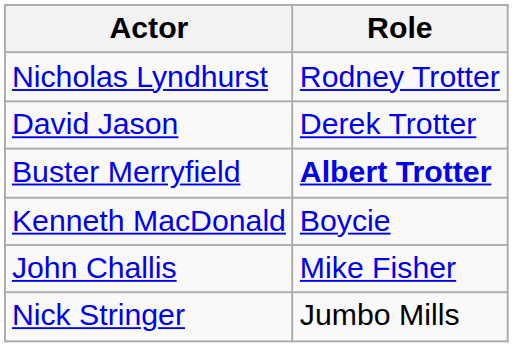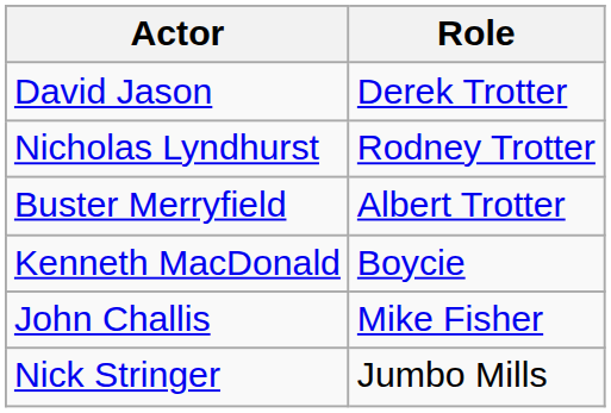 <table class="wikitable">
 <tr>
 <th>Actor</th>
 <th>Role</th>
 </tr>
 <tr>
+<td><a href='#'>David Jason</a></td>
+<td><a href='#'>Derek Trotter</a></td>
+</tr>
+<tr>
 <td><a href='#'>Nicholas Lyndhurst</a></td>
 <td><a href='#'>Rodney Trotter</a></td>
 </tr>
 <tr>
-<td><a href='#'>David Jason</a></td>
-<td><a href='#'>Derek Trotter</a></td>
-</tr>
-<tr>
 <td><a href='#'>Buster Merryfield</a></td>
-<td><strong><a href='#'>Albert Trotter</a></strong></td>
+<td><a href='#'>Albert Trotter</a></td>
 </tr>
 <tr>
 <td><a href='#'>Kenneth MacDonald</a></td>
 <td><a href='#'>Boycie</a></td>
 </tr>
 <tr>
 <td><a href='#'>John Challis</a></td>
 <td><a href='#'>Mike Fisher</a></td>
 </tr>
 <tr>
 <td><a href='#'>Nick Stringer</a></td>
 <td>Jumbo Mills</td>
 </tr>
 </table>
